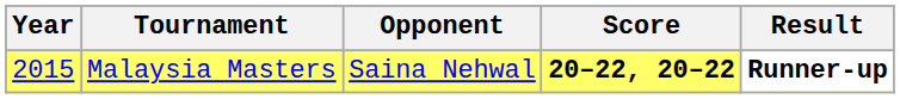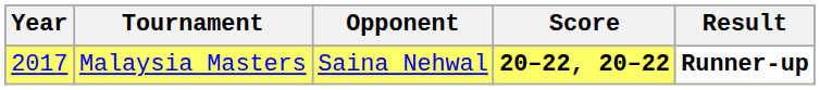 <table class="sortable wikitable" style="font-size: 90%;">
 <tr>
 <th>Year</th>
 <th>Tournament</th>
 <th>Opponent</th>
 <th>Score</th>
 <th>Result</th>
 </tr>
 <tr style="background:#FFFF67">
-<td align="center"><a href='#'>2015</a></td>
+<td align="center"><a href='#'>2017</a></td>
 <td align="left"><a href='#'>Malaysia Masters</a></td>
 <td align="left"> <a href='#'>Saina Nehwal</a></td>
 <td align="left"><strong>20–22, 20–22</strong></td>
 <td style="text-align:left; background:white"> <strong>Runner-up</strong></td>
 </tr>
 </table>
